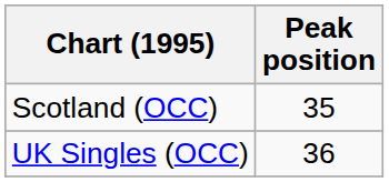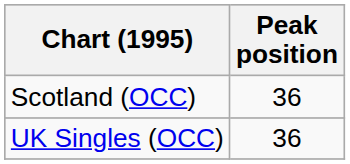 <table class="wikitable sortable plainrowheaders" style="text-align:center">
 <tr>
 <th>Chart (1995)</th>
 <th>Peak<br>position</th>
 </tr>
 <tr>
 <td align="left">Scotland (<a href='#'>OCC</a>)</td>
-<td style="text-align:center;">35</td>
+<td style="text-align:center;">36</td>
 </tr>
 <tr>
 <td align="left"><a href='#'>UK Singles</a> (<a href='#'>OCC</a>)</td>
 <td style="text-align:center;">36</td>
 </tr>
 </table>
